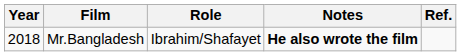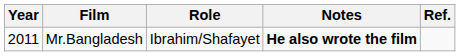 <table class="wikitable">
 <tr>
 <th>Year</th>
 <th>Film</th>
 <th>Role</th>
 <th>Notes</th>
 <th>Ref.</th>
 </tr>
 <tr>
-<td>2018</td>
+<td>2011</td>
 <td>Mr.Bangladesh</td>
 <td>Ibrahim/Shafayet</td>
 <td><strong>He also wrote the film</strong></td>
 <td></td>
 </tr>
 </table>
